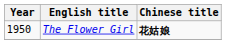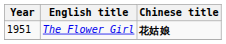 <table class="wikitable">
 <tr>
 <th align="left" valign="top" width="40">Year</th>
 <th align="left" valign="top">English title</th>
 <th align="left" valign="top">Chinese title</th>
 </tr>
 <tr>
-<td align="left" valign="top">1950</td>
+<td align="left" valign="top">1951</td>
 <td align="left" valign="top"><em><a href='#'>The Flower Girl</a></em></td>
 <td align="left" valign="top"><strong>花姑娘</strong></td>
 </tr>
 <tr>
 </tr>
 </table>
